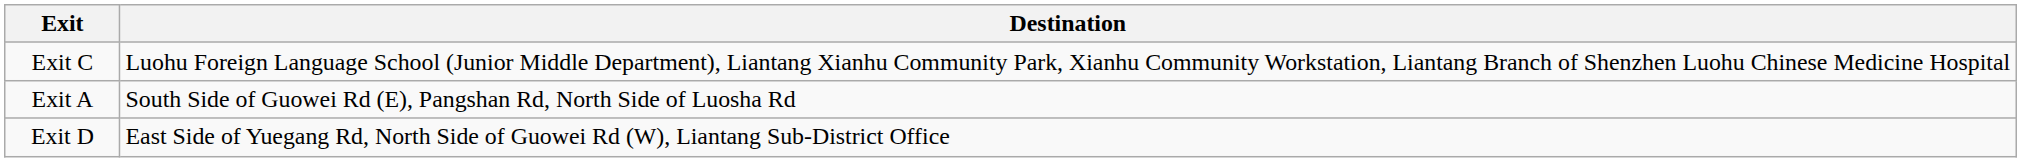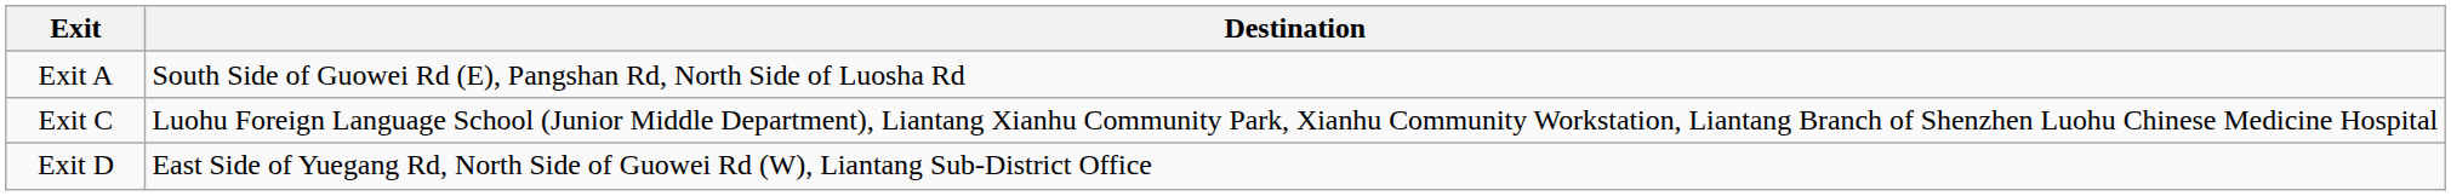 <table class="wikitable">
 <tr>
 <th style="width:70px">Exit</th>
 <th>Destination</th>
 </tr>
 <tr>
+<td align="center">Exit A</td>
+<td>South Side of Guowei Rd (E), Pangshan Rd, North Side of Luosha Rd</td>
+</tr>
+<tr>
 <td align="center">Exit C</td>
 <td>Luohu Foreign Language School (Junior Middle Department), Liantang Xianhu Community Park, Xianhu Community Workstation, Liantang Branch of Shenzhen Luohu Chinese Medicine Hospital</td>
-</tr>
-<tr>
-<td align="center">Exit A</td>
-<td>South Side of Guowei Rd (E), Pangshan Rd, North Side of Luosha Rd</td>
 </tr>
 <tr>
 <td align="center">Exit D</td>
 <td>East Side of Yuegang Rd, North Side of Guowei Rd (W), Liantang Sub-District Office</td>
 </tr>
 </table>
